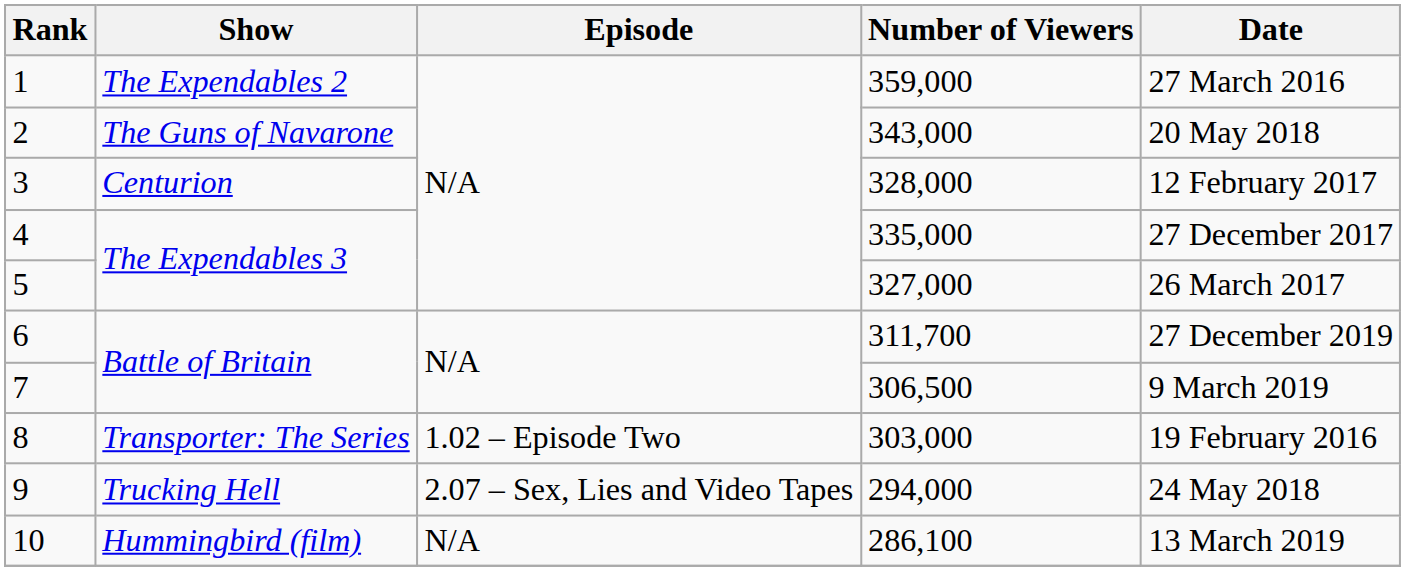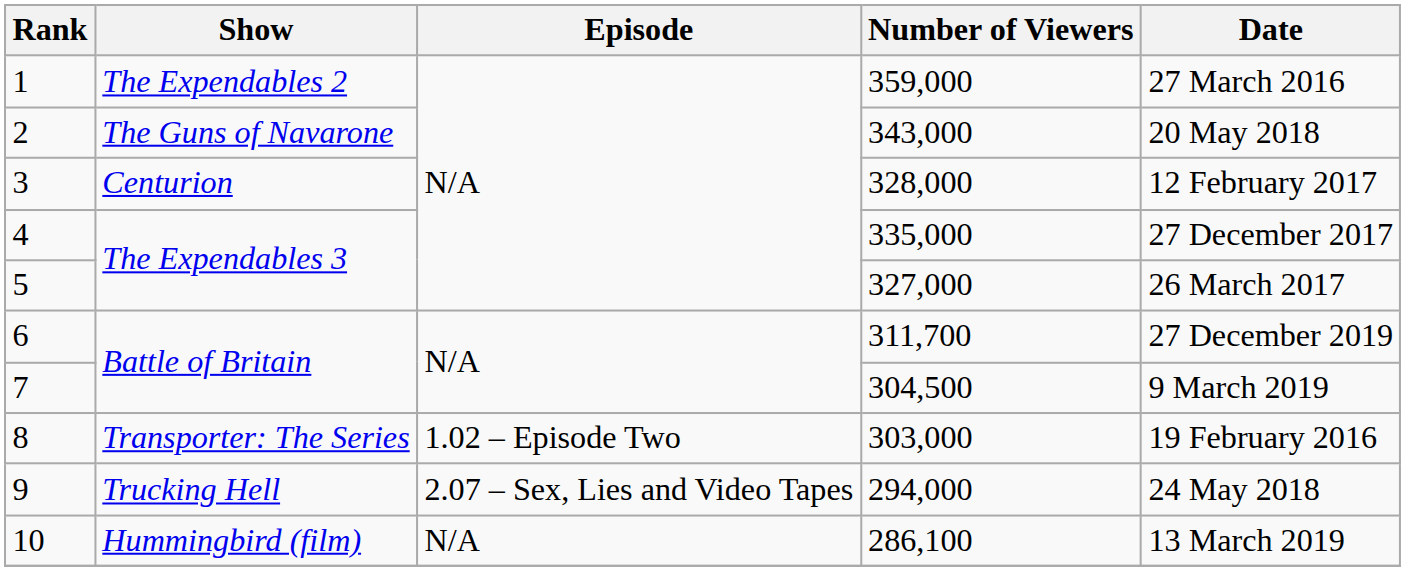 <table class="wikitable">
 <tr>
 <th>Rank</th>
 <th>Show</th>
 <th>Episode</th>
 <th>Number of Viewers</th>
 <th>Date</th>
 </tr>
 <tr>
 <td>1</td>
 <td><em><a href='#'>The Expendables 2</a></em></td>
 <td rowspan="5">N/A</td>
 <td>359,000</td>
 <td>27 March 2016</td>
 </tr>
 <tr>
 <td>2</td>
 <td><em><a href='#'>The Guns of Navarone</a></em></td>
 <td>343,000</td>
 <td>20 May 2018</td>
 </tr>
 <tr>
 <td>3</td>
 <td><em><a href='#'>Centurion</a></em></td>
 <td>328,000</td>
 <td>12 February 2017</td>
 </tr>
 <tr>
 <td>4</td>
 <td rowspan="2"><em><a href='#'>The Expendables 3</a></em></td>
 <td>335,000</td>
 <td>27 December 2017</td>
 </tr>
 <tr>
 <td>5</td>
 <td>327,000</td>
 <td>26 March 2017</td>
 </tr>
 <tr>
 <td>6</td>
 <td rowspan="2"><em><a href='#'>Battle of Britain</a></em></td>
 <td rowspan="2">N/A</td>
 <td>311,700</td>
 <td>27 December 2019</td>
 </tr>
 <tr>
 <td>7</td>
-<td>306,500</td>
+<td>304,500</td>
 <td>9 March 2019</td>
 </tr>
 <tr>
 <td>8</td>
 <td><em><a href='#'>Transporter: The Series</a></em></td>
 <td>1.02 – Episode Two</td>
 <td>303,000</td>
 <td>19 February 2016</td>
 </tr>
 <tr>
 <td>9</td>
 <td><em><a href='#'>Trucking Hell</a></em></td>
 <td>2.07 – Sex, Lies and Video Tapes</td>
 <td>294,000</td>
 <td>24 May 2018</td>
 </tr>
 <tr>
 <td>10</td>
 <td><em><a href='#'>Hummingbird (film)</a></em></td>
 <td>N/A</td>
 <td>286,100</td>
 <td>13 March 2019</td>
 </tr>
 <tr>
 </tr>
 </table>
